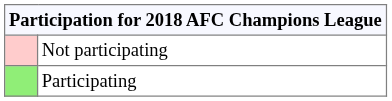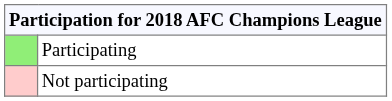 <table cellpadding=3 cellspacing=0 border=1 style="font-size:95%; border:gray solid 1px; border-collapse:collapse">
 <tr>
 <th bgcolor=#f7f8ff colspan=2>Participation for 2018 AFC Champions League</th>
 </tr>
 <tr>
+<td bgcolor=#90ee77 width=20></td>
+<td>Participating</td>
+</tr>
+<tr>
 <td bgcolor=#ffcccc width=20></td>
 <td>Not participating</td>
 </tr>
-<tr>
-<td bgcolor=#90ee77 width=20></td>
-<td>Participating</td>
-</tr>
 </table>
